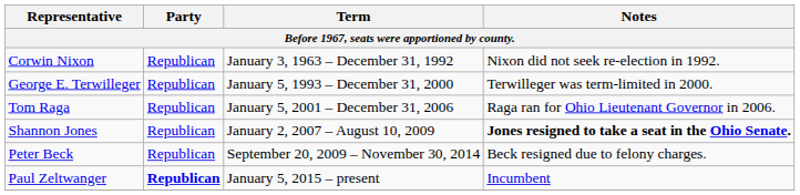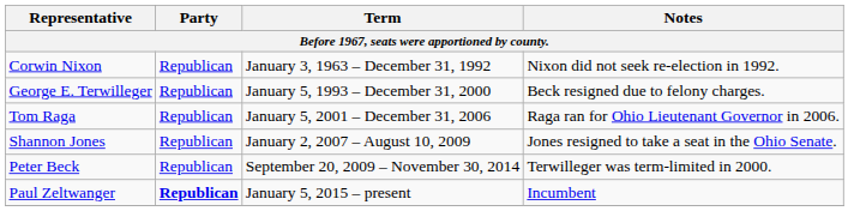 <table class=wikitable>
 <tr valign=bottom>
 <th>Representative</th>
 <th>Party</th>
 <th>Term</th>
 <th>Notes</th>
 </tr>
 <tr>
 <th colspan=5 style="font-size: 80%;"><em>Before 1967, seats were apportioned by county.</em></th>
 </tr>
 <tr>
 <td><a href='#'>Corwin Nixon</a></td>
 <td><a href='#'>Republican</a></td>
 <td>January 3, 1963 – December 31, 1992</td>
 <td>Nixon did not seek re-election in 1992.</td>
 </tr>
 <tr>
 <td><a href='#'>George E. Terwilleger</a></td>
 <td><a href='#'>Republican</a></td>
 <td>January 5, 1993 – December 31, 2000</td>
-<td>Terwilleger was term-limited in 2000.</td>
+<td>Beck resigned due to felony charges.</td>
 </tr>
 <tr>
 <td><a href='#'>Tom Raga</a></td>
 <td><a href='#'>Republican</a></td>
 <td>January 5, 2001 – December 31, 2006</td>
 <td>Raga ran for <a href='#'>Ohio Lieutenant Governor</a> in 2006.</td>
 </tr>
 <tr>
 <td><a href='#'>Shannon Jones</a></td>
 <td><a href='#'>Republican</a></td>
 <td>January 2, 2007 – August 10, 2009</td>
-<td><strong>Jones resigned to take a seat in the <a href='#'>Ohio Senate</a>.</strong></td>
+<td>Jones resigned to take a seat in the <a href='#'>Ohio Senate</a>.</td>
 </tr>
 <tr>
 <td><a href='#'>Peter Beck</a></td>
 <td><a href='#'>Republican</a></td>
 <td>September 20, 2009 – November 30, 2014</td>
-<td>Beck resigned due to felony charges.</td>
+<td>Terwilleger was term-limited in 2000.</td>
 </tr>
 <tr>
 <td><a href='#'>Paul Zeltwanger</a></td>
 <td><strong><a href='#'>Republican</a></strong></td>
 <td>January 5, 2015 – present</td>
 <td><a href='#'>Incumbent</a></td>
 </tr>
 <tr>
 </tr>
 </table>
